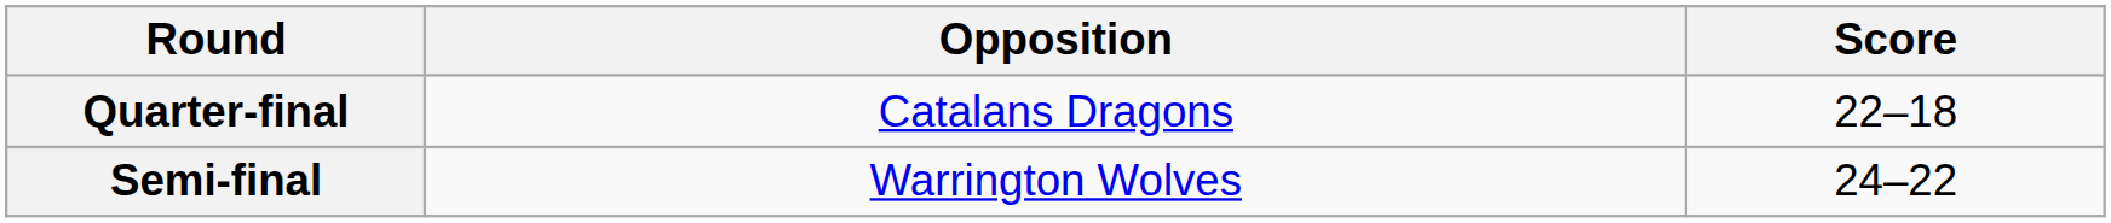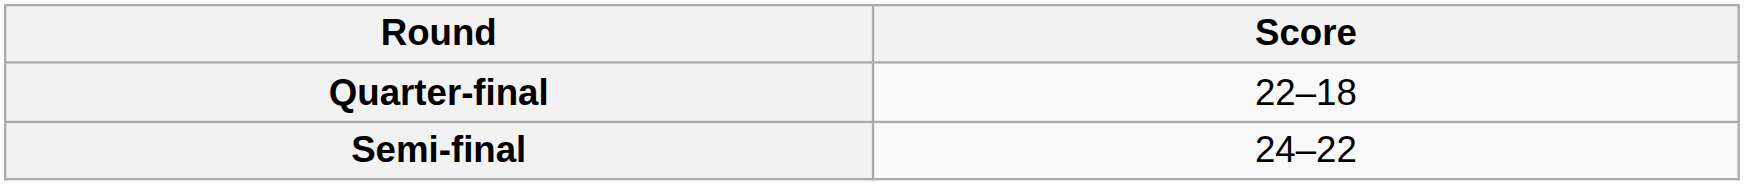 <table class="wikitable plainrowheaders" style="text-align:center; width: 60%;">
 <tr>
 <th scope="col" style="width:20%">Round</th>
-<th scope="col" style="width:60%">Opposition</th>
 <th scope="col" style="width:20%">Score</th>
 </tr>
 <tr>
 <th>Quarter-final</th>
-<td> <a href='#'>Catalans Dragons</a></td>
 <td>22–18</td>
 </tr>
 <tr>
 <th>Semi-final</th>
-<td> <a href='#'>Warrington Wolves</a></td>
 <td>24–22</td>
 </tr>
 </table>
